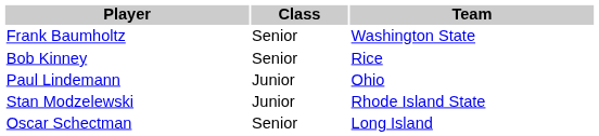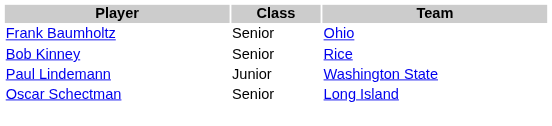 <table style="width:600px" "border:'1' 'solid' 'gray'">
 <tr>
 <th bgcolor="#CCCCCC" style="width:40%">Player</th>
 <th bgcolor="#CCCCCC" style="width:16%">Class</th>
 <th bgcolor="#CCCCCC" style="width:40%">Team</th>
 </tr>
 <tr>
 <td><a href='#'>Frank Baumholtz</a></td>
 <td>Senior</td>
-<td><a href='#'>Washington State</a></td>
+<td><a href='#'>Ohio</a></td>
 </tr>
 <tr>
 <td><a href='#'>Bob Kinney</a></td>
 <td>Senior</td>
 <td><a href='#'>Rice</a></td>
 </tr>
 <tr>
 <td><a href='#'>Paul Lindemann</a></td>
 <td>Junior</td>
-<td><a href='#'>Ohio</a></td>
-</tr>
-<tr>
-<td><a href='#'>Stan Modzelewski</a></td>
-<td>Junior</td>
-<td><a href='#'>Rhode Island State</a></td>
+<td><a href='#'>Washington State</a></td>
 </tr>
 <tr>
 <td><a href='#'>Oscar Schectman</a></td>
 <td>Senior</td>
 <td><a href='#'>Long Island</a></td>
 </tr>
 </table>
